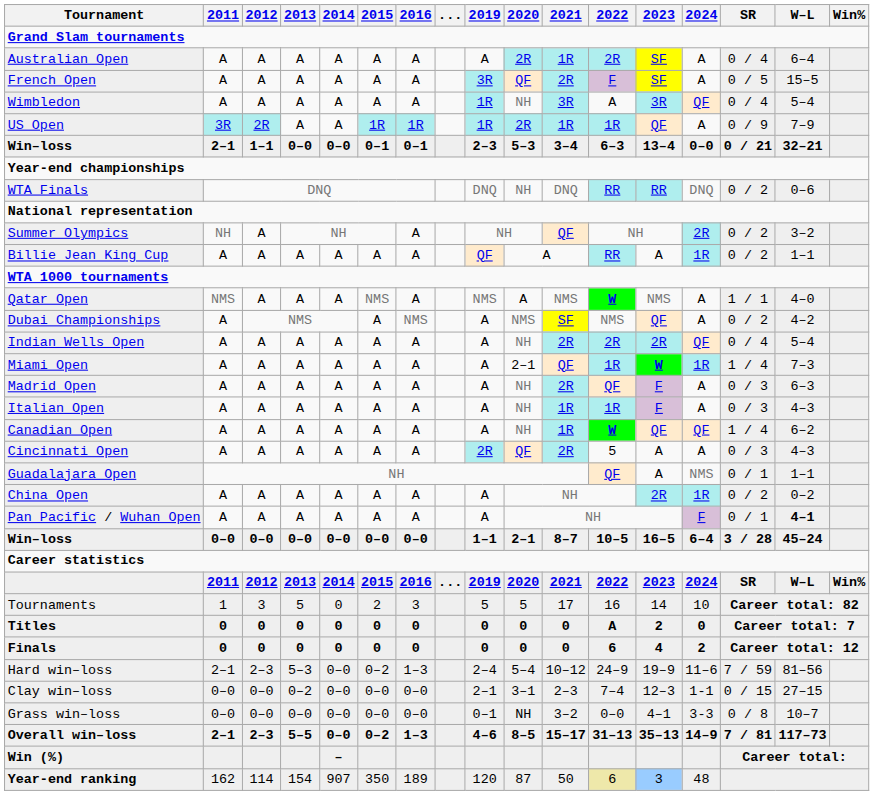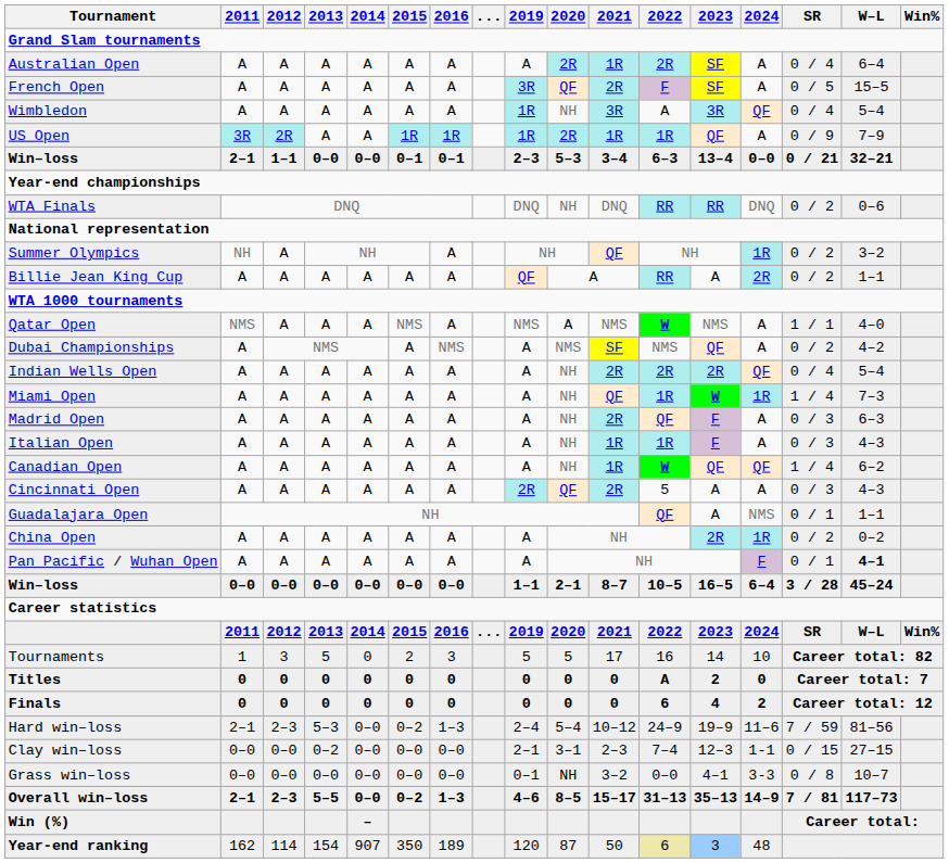 <table class="wikitable" style="text-align:center">
 <tr>
 <th>Tournament</th>
 <th><a href='#'>2011</a></th>
 <th><a href='#'>2012</a></th>
 <th><a href='#'>2013</a></th>
 <th><a href='#'>2014</a></th>
 <th><a href='#'>2015</a></th>
 <th><a href='#'>2016</a></th>
 <th>...</th>
 <th><a href='#'>2019</a></th>
 <th><a href='#'>2020</a></th>
 <th><a href='#'>2021</a></th>
 <th><a href='#'>2022</a></th>
 <th><a href='#'>2023</a></th>
 <th><a href='#'>2024</a></th>
 <th>SR</th>
 <th>W–L</th>
 <th>Win%</th>
 </tr>
 <tr>
 <td colspan="17" align="left"><strong><a href='#'>Grand Slam tournaments</a></strong></td>
 </tr>
 <tr>
 <td style=text-align:left;background:#efefef><a href='#'>Australian Open</a></td>
 <td>A</td>
 <td>A</td>
 <td>A</td>
 <td>A</td>
 <td>A</td>
 <td>A</td>
 <td></td>
 <td>A</td>
 <td bgcolor=afeeee><a href='#'>2R</a></td>
 <td bgcolor=afeeee><a href='#'>1R</a></td>
 <td bgcolor=afeeee><a href='#'>2R</a></td>
 <td bgcolor=yellow><a href='#'>SF</a></td>
 <td>A</td>
 <td bgcolor=efefef>0 / 4</td>
 <td bgcolor=efefef>6–4</td>
 <td bgcolor=efefef></td>
 </tr>
 <tr>
 <td style=text-align:left;background:#efefef><a href='#'>French Open</a></td>
 <td>A</td>
 <td>A</td>
 <td>A</td>
 <td>A</td>
 <td>A</td>
 <td>A</td>
 <td></td>
 <td bgcolor=afeeee><a href='#'>3R</a></td>
 <td bgcolor=ffebcd><a href='#'>QF</a></td>
 <td bgcolor=afeeee><a href='#'>2R</a></td>
 <td bgcolor=thistle><a href='#'>F</a></td>
 <td bgcolor=yellow><a href='#'>SF</a></td>
 <td>A</td>
 <td bgcolor=efefef>0 / 5</td>
 <td bgcolor=efefef>15–5</td>
 <td bgcolor=efefef></td>
 </tr>
 <tr>
 <td style=text-align:left;background:#efefef><a href='#'>Wimbledon</a></td>
 <td>A</td>
 <td>A</td>
 <td>A</td>
 <td>A</td>
 <td>A</td>
 <td>A</td>
 <td></td>
 <td bgcolor=afeeee><a href='#'>1R</a></td>
 <td style=color:#767676>NH</td>
 <td bgcolor=afeeee><a href='#'>3R</a></td>
 <td>A</td>
 <td bgcolor=afeeee><a href='#'>3R</a></td>
 <td bgcolor=ffebcd><a href='#'>QF</a></td>
 <td bgcolor=efefef>0 / 4</td>
 <td bgcolor=efefef>5–4</td>
 <td bgcolor=efefef></td>
 </tr>
 <tr>
 <td style=text-align:left;background:#efefef><a href='#'>US Open</a></td>
 <td bgcolor=afeeee><a href='#'>3R</a></td>
 <td bgcolor=afeeee><a href='#'>2R</a></td>
 <td>A</td>
 <td>A</td>
 <td bgcolor=afeeee><a href='#'>1R</a></td>
 <td bgcolor=afeeee><a href='#'>1R</a></td>
 <td></td>
 <td bgcolor=afeeee><a href='#'>1R</a></td>
 <td bgcolor=afeeee><a href='#'>2R</a></td>
 <td bgcolor=afeeee><a href='#'>1R</a></td>
 <td bgcolor=afeeee><a href='#'>1R</a></td>
 <td bgcolor=ffebcd><a href='#'>QF</a></td>
 <td>A</td>
 <td bgcolor=efefef>0 / 9</td>
 <td bgcolor=efefef>7–9</td>
 <td bgcolor=efefef></td>
 </tr>
 <tr style="background:#efefef;font-weight:bold">
 <td align="left">Win–loss</td>
 <td>2–1</td>
 <td>1–1</td>
 <td>0–0</td>
 <td>0–0</td>
 <td>0–1</td>
 <td>0–1</td>
 <td></td>
 <td>2–3</td>
 <td>5–3</td>
 <td>3–4</td>
 <td>6–3</td>
 <td>13–4</td>
 <td>0–0</td>
 <td>0 / 21</td>
 <td>32–21</td>
 <td></td>
 </tr>
 <tr>
 <td colspan="17" align="left"><strong>Year-end championships</strong></td>
 </tr>
 <tr>
 <td style=text-align:left;background:#efefef><a href='#'>WTA Finals</a></td>
 <td colspan=6 style=color:#767676>DNQ</td>
 <td></td>
 <td style=color:#767676>DNQ</td>
 <td style=color:#767676>NH</td>
 <td style=color:#767676>DNQ</td>
 <td bgcolor=afeeee><a href='#'>RR</a></td>
 <td bgcolor=afeeee><a href='#'>RR</a></td>
 <td style=color:#767676>DNQ</td>
 <td bgcolor=efefef>0 / 2</td>
 <td bgcolor=efefef>0–6</td>
 <td bgcolor=efefef></td>
 </tr>
 <tr>
 <td colspan="17" align="left"><strong>National representation</strong></td>
 </tr>
 <tr>
 <td style=text-align:left;background:#efefef><a href='#'>Summer Olympics</a></td>
 <td style=color:#767676>NH</td>
 <td>A</td>
 <td colspan=3 style=color:#767676>NH</td>
 <td>A</td>
 <td></td>
 <td colspan=2 style=color:#767676>NH</td>
 <td bgcolor=ffebcd><a href='#'>QF</a></td>
 <td colspan=2 style=color:#767676>NH</td>
-<td bgcolor=afeeee><a href='#'>2R</a></td>
+<td bgcolor=afeeee><a href='#'>1R</a></td>
 <td bgcolor=efefef>0 / 2</td>
 <td bgcolor=efefef>3–2</td>
 <td bgcolor=efefef></td>
 </tr>
 <tr>
 <td style=text-align:left;background:#efefef><a href='#'>Billie Jean King Cup</a></td>
 <td>A</td>
 <td>A</td>
 <td>A</td>
 <td>A</td>
 <td>A</td>
 <td>A</td>
 <td></td>
 <td bgcolor=ffebcd><a href='#'>QF</a></td>
 <td colspan=2>A</td>
 <td bgcolor=afeeee><a href='#'>RR</a></td>
 <td>A</td>
-<td bgcolor=afeeee><a href='#'>1R</a></td>
+<td bgcolor=afeeee><a href='#'>2R</a></td>
 <td bgcolor=efefef>0 / 2</td>
 <td bgcolor=efefef>1–1</td>
 <td bgcolor=efefef></td>
 </tr>
 <tr>
 <td colspan="17" align="left"><strong><a href='#'>WTA 1000 tournaments</a></strong></td>
 </tr>
 <tr>
 <td style=text-align:left;background:#efefef><a href='#'>Qatar Open</a></td>
 <td style=color:#767676>NMS</td>
 <td>A</td>
 <td>A</td>
 <td>A</td>
 <td style=color:#767676>NMS</td>
 <td>A</td>
 <td></td>
 <td style=color:#767676>NMS</td>
 <td>A</td>
 <td style=color:#767676>NMS</td>
 <td bgcolor=lime><a href='#'><strong>W</strong></a></td>
 <td style=color:#767676>NMS</td>
 <td>A</td>
 <td bgcolor=efefef>1 / 1</td>
 <td bgcolor=efefef>4–0</td>
 <td bgcolor=efefef></td>
 </tr>
 <tr>
 <td style=text-align:left;background:#efefef><a href='#'>Dubai Championships</a></td>
 <td>A</td>
 <td colspan=3 style=color:#767676>NMS</td>
 <td>A</td>
 <td style=color:#767676>NMS</td>
 <td></td>
 <td>A</td>
 <td style=color:#767676>NMS</td>
 <td bgcolor=yellow><a href='#'>SF</a></td>
 <td style=color:#767676>NMS</td>
 <td bgcolor=ffebcd><a href='#'>QF</a></td>
 <td>A</td>
 <td bgcolor=efefef>0 / 2</td>
 <td bgcolor=efefef>4–2</td>
 <td bgcolor=efefef></td>
 </tr>
 <tr>
 <td style=text-align:left;background:#efefef><a href='#'>Indian Wells Open</a></td>
 <td>A</td>
 <td>A</td>
 <td>A</td>
 <td>A</td>
 <td>A</td>
 <td>A</td>
 <td></td>
 <td>A</td>
 <td style=color:#767676>NH</td>
 <td bgcolor=afeeee><a href='#'>2R</a></td>
 <td bgcolor=afeeee><a href='#'>2R</a></td>
 <td bgcolor=afeeee><a href='#'>2R</a></td>
 <td bgcolor=ffebcd><a href='#'>QF</a></td>
 <td bgcolor=efefef>0 / 4</td>
 <td bgcolor=efefef>5–4</td>
 <td bgcolor=efefef></td>
 </tr>
 <tr>
 <td style=text-align:left;background:#efefef><a href='#'>Miami Open</a></td>
 <td>A</td>
 <td>A</td>
 <td>A</td>
 <td>A</td>
 <td>A</td>
 <td>A</td>
 <td></td>
 <td>A</td>
-<td>2–1</td>
+<td style=color:#767676>NH</td>
 <td bgcolor=ffebcd><a href='#'>QF</a></td>
 <td bgcolor=afeeee><a href='#'>1R</a></td>
 <td bgcolor=lime><a href='#'><strong>W</strong></a></td>
 <td bgcolor=afeeee><a href='#'>1R</a></td>
 <td bgcolor=efefef>1 / 4</td>
 <td bgcolor=efefef>7–3</td>
 <td bgcolor=efefef></td>
 </tr>
 <tr>
 <td style=text-align:left;background:#efefef><a href='#'>Madrid Open</a></td>
 <td>A</td>
 <td>A</td>
 <td>A</td>
 <td>A</td>
 <td>A</td>
 <td>A</td>
 <td></td>
 <td>A</td>
 <td style=color:#767676>NH</td>
 <td bgcolor=afeeee><a href='#'>2R</a></td>
 <td bgcolor=ffebcd><a href='#'>QF</a></td>
 <td bgcolor=thistle><a href='#'>F</a></td>
 <td>A</td>
 <td bgcolor=efefef>0 / 3</td>
 <td bgcolor=efefef>6–3</td>
 <td bgcolor=efefef></td>
 </tr>
 <tr>
 <td style=text-align:left;background:#efefef><a href='#'>Italian Open</a></td>
 <td>A</td>
 <td>A</td>
 <td>A</td>
 <td>A</td>
 <td>A</td>
 <td>A</td>
 <td></td>
 <td>A</td>
 <td style=color:#767676>NH</td>
 <td bgcolor=afeeee><a href='#'>1R</a></td>
 <td bgcolor=afeeee><a href='#'>1R</a></td>
 <td bgcolor=thistle><a href='#'>F</a></td>
 <td>A</td>
 <td bgcolor=efefef>0 / 3</td>
 <td bgcolor=efefef>4–3</td>
 <td bgcolor=efefef></td>
 </tr>
 <tr>
 <td style=text-align:left;background:#efefef><a href='#'>Canadian Open</a></td>
 <td>A</td>
 <td>A</td>
 <td>A</td>
 <td>A</td>
 <td>A</td>
 <td>A</td>
 <td></td>
 <td>A</td>
 <td style=color:#767676>NH</td>
 <td bgcolor=afeeee><a href='#'>1R</a></td>
 <td bgcolor=lime><a href='#'><strong>W</strong></a></td>
 <td bgcolor=ffebcd><a href='#'>QF</a></td>
 <td bgcolor=ffebcd><a href='#'>QF</a></td>
 <td bgcolor=efefef>1 / 4</td>
 <td bgcolor=efefef>6–2</td>
 <td bgcolor=efefef></td>
 </tr>
 <tr>
 <td style=text-align:left;background:#efefef><a href='#'>Cincinnati Open</a></td>
 <td>A</td>
 <td>A</td>
 <td>A</td>
 <td>A</td>
 <td>A</td>
 <td>A</td>
 <td></td>
 <td bgcolor=afeeee><a href='#'>2R</a></td>
 <td bgcolor=ffebcd><a href='#'>QF</a></td>
 <td bgcolor=afeeee><a href='#'>2R</a></td>
 <td>5</td>
 <td>A</td>
 <td>A</td>
 <td bgcolor=efefef>0 / 3</td>
 <td bgcolor=efefef>4–3</td>
 <td bgcolor=efefef></td>
 </tr>
 <tr>
 <td style=text-align:left;background:#efefef><a href='#'>Guadalajara Open</a></td>
 <td colspan=10 style=color:#767676>NH</td>
 <td bgcolor=ffebcd><a href='#'>QF</a></td>
 <td>A</td>
 <td style=color:#767676>NMS</td>
 <td bgcolor=efefef>0 / 1</td>
 <td bgcolor=efefef>1–1</td>
 <td bgcolor=efefef></td>
 </tr>
 <tr>
 <td style=text-align:left;background:#efefef><a href='#'>China Open</a></td>
 <td>A</td>
 <td>A</td>
 <td>A</td>
 <td>A</td>
 <td>A</td>
 <td>A</td>
 <td></td>
 <td>A</td>
 <td colspan=3 style=color:#767676>NH</td>
 <td bgcolor=afeeee><a href='#'>2R</a></td>
 <td bgcolor=afeeee><a href='#'>1R</a></td>
 <td bgcolor=efefef>0 / 2</td>
 <td bgcolor=efefef>0–2</td>
 <td bgcolor=efefef></td>
 </tr>
 <tr>
 <td style=text-align:left;background:#efefef><a href='#'>Pan Pacific</a> / <a href='#'>Wuhan Open</a></td>
 <td>A</td>
 <td>A</td>
 <td>A</td>
 <td>A</td>
 <td>A</td>
 <td>A</td>
 <td></td>
 <td>A</td>
 <td colspan=4 style=color:#767676>NH</td>
 <td bgcolor=thistle><a href='#'>F</a></td>
 <td bgcolor=efefef>0 / 1</td>
 <td bgcolor=efefef><strong>4–1</strong></td>
 <td bgcolor=efefef></td>
 </tr>
 <tr style="background:#efefef;font-weight:bold">
 <td align="left">Win–loss</td>
 <td>0–0</td>
 <td>0–0</td>
 <td>0–0</td>
 <td>0–0</td>
 <td>0–0</td>
 <td>0–0</td>
 <td></td>
 <td>1–1</td>
 <td>2–1</td>
 <td>8–7</td>
 <td>10–5</td>
 <td>16–5</td>
 <td>6–4</td>
 <td>3 / 28</td>
 <td>45–24</td>
 <td></td>
 </tr>
 <tr>
 <td colspan="17" align="left"><strong>Career statistics</strong></td>
 </tr>
 <tr style="background:#efefef;font-weight:bold">
 <td></td>
 <td><a href='#'>2011</a></td>
 <td><a href='#'>2012</a></td>
 <td><a href='#'>2013</a></td>
 <td><a href='#'>2014</a></td>
 <td><a href='#'>2015</a></td>
 <td><a href='#'>2016</a></td>
 <td>...</td>
 <td><a href='#'>2019</a></td>
 <td><a href='#'>2020</a></td>
 <td><a href='#'>2021</a></td>
 <td><a href='#'>2022</a></td>
 <td><a href='#'>2023</a></td>
 <td><a href='#'>2024</a></td>
 <td>SR</td>
 <td>W–L</td>
 <td>Win%</td>
 </tr>
 <tr bgcolor="efefef">
 <td align="left">Tournaments</td>
 <td>1</td>
 <td>3</td>
 <td>5</td>
 <td>0</td>
 <td>2</td>
 <td>3</td>
 <td></td>
 <td>5</td>
 <td>5</td>
 <td>17</td>
 <td>16</td>
 <td>14</td>
 <td>10</td>
 <td colspan="3"><strong>Career total: 82</strong></td>
 </tr>
 <tr style="background:#efefef;font-weight:bold">
 <td align="left">Titles</td>
 <td>0</td>
 <td>0</td>
 <td>0</td>
 <td>0</td>
 <td>0</td>
 <td>0</td>
 <td></td>
 <td>0</td>
 <td>0</td>
 <td>0</td>
 <td>A</td>
 <td>2</td>
 <td>0</td>
 <td colspan="3">Career total: 7</td>
 </tr>
 <tr style="background:#efefef;font-weight:bold">
 <td align="left">Finals</td>
 <td>0</td>
 <td>0</td>
 <td>0</td>
 <td>0</td>
 <td>0</td>
 <td>0</td>
 <td></td>
 <td>0</td>
 <td>0</td>
 <td>0</td>
 <td>6</td>
 <td>4</td>
 <td>2</td>
 <td colspan="3">Career total: 12</td>
 </tr>
 <tr bgcolor="efefef">
 <td align="left">Hard win–loss</td>
 <td>2–1</td>
 <td>2–3</td>
 <td>5–3</td>
 <td>0–0</td>
 <td>0–2</td>
 <td>1–3</td>
 <td></td>
 <td>2–4</td>
 <td>5–4</td>
 <td>10–12</td>
 <td>24–9</td>
 <td>19–9</td>
 <td>11–6</td>
 <td>7 / 59</td>
 <td>81–56</td>
 <td></td>
 </tr>
 <tr bgcolor="efefef">
 <td align="left">Clay win–loss</td>
 <td>0–0</td>
 <td>0–0</td>
 <td>0–2</td>
 <td>0–0</td>
 <td>0–0</td>
 <td>0–0</td>
 <td></td>
 <td>2–1</td>
 <td>3–1</td>
 <td>2–3</td>
 <td>7–4</td>
 <td>12–3</td>
 <td>1-1</td>
 <td>0 / 15</td>
 <td>27–15</td>
 <td></td>
 </tr>
 <tr bgcolor="efefef">
 <td align="left">Grass win–loss</td>
 <td>0–0</td>
 <td>0–0</td>
 <td>0–0</td>
 <td>0–0</td>
 <td>0–0</td>
 <td>0–0</td>
 <td></td>
 <td>0–1</td>
 <td>NH</td>
 <td>3–2</td>
 <td>0–0</td>
 <td>4–1</td>
 <td>3-3</td>
 <td>0 / 8</td>
 <td>10–7</td>
 <td></td>
 </tr>
 <tr style="background:#efefef;font-weight:bold">
 <td align="left">Overall win–loss</td>
 <td>2–1</td>
 <td>2–3</td>
 <td>5–5</td>
 <td>0–0</td>
 <td>0–2</td>
 <td>1–3</td>
 <td></td>
 <td>4–6</td>
 <td>8–5</td>
 <td>15–17</td>
 <td>31–13</td>
 <td>35–13</td>
 <td>14–9</td>
 <td>7 / 81</td>
 <td>117–73</td>
 <td></td>
 </tr>
 <tr style="font-weight:bold;background:#efefef">
 <td style="text-align:left">Win (%)</td>
 <td></td>
 <td></td>
 <td></td>
 <td>–</td>
 <td></td>
 <td></td>
 <td></td>
 <td></td>
 <td></td>
 <td></td>
 <td></td>
 <td></td>
 <td></td>
 <td colspan="3">Career total: </td>
 </tr>
 <tr bgcolor="efefef">
 <td align="left"><strong>Year-end ranking</strong></td>
 <td>162</td>
 <td>114</td>
 <td>154</td>
 <td>907</td>
 <td>350</td>
 <td>189</td>
 <td></td>
 <td>120</td>
 <td>87</td>
 <td>50</td>
 <td bgcolor=eee8aa>6</td>
 <td bgcolor=99ccff>3</td>
 <td>48</td>
 <td colspan="3"></td>
 </tr>
 </table>
